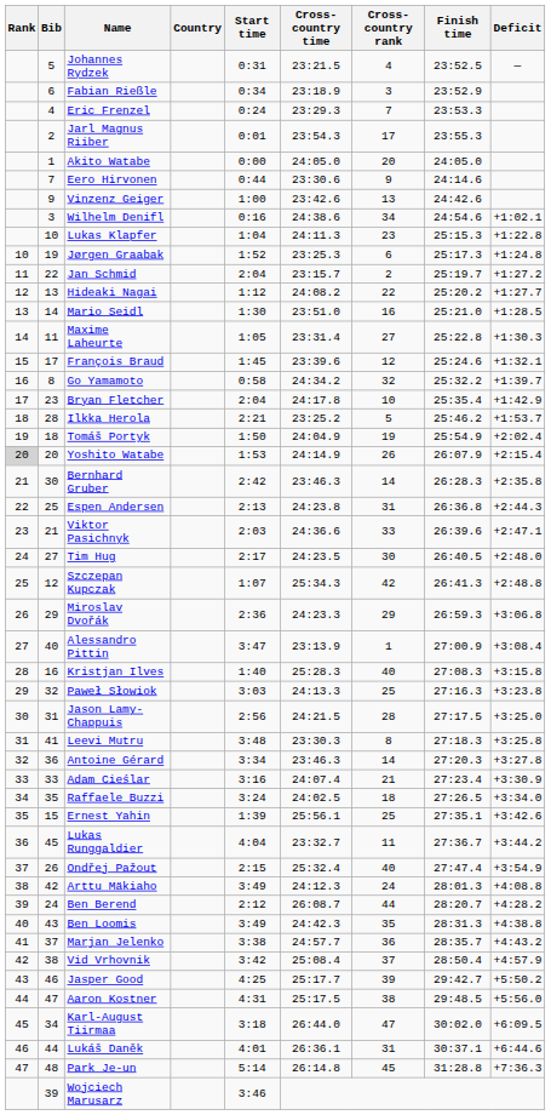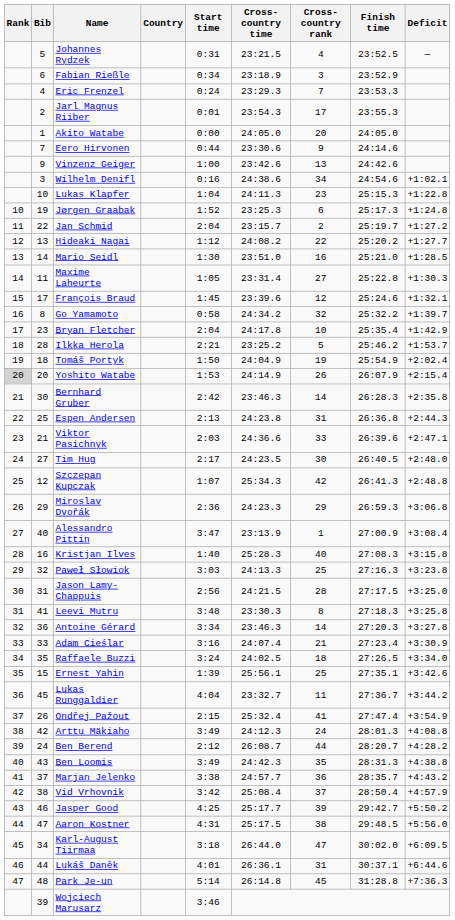 <table class="wikitable sortable" style="text-align:center">
 <tr>
 <th>Rank</th>
 <th>Bib</th>
 <th>Name</th>
 <th>Country</th>
 <th>Start time</th>
 <th>Cross-country<br>time</th>
 <th>Cross-country <br>rank</th>
 <th>Finish time</th>
 <th>Deficit</th>
 </tr>
 <tr>
 <td></td>
 <td>5</td>
 <td align="left"><a href='#'>Johannes Rydzek</a></td>
 <td align="left"></td>
 <td>0:31</td>
 <td>23:21.5</td>
 <td>4</td>
 <td>23:52.5</td>
 <td>—</td>
 </tr>
 <tr>
 <td></td>
 <td>6</td>
 <td align="left"><a href='#'>Fabian Rießle</a></td>
 <td align="left"></td>
 <td>0:34</td>
 <td>23:18.9</td>
 <td>3</td>
 <td>23:52.9</td>
 <td></td>
 </tr>
 <tr>
 <td></td>
 <td>4</td>
 <td align="left"><a href='#'>Eric Frenzel</a></td>
 <td align="left"></td>
 <td>0:24</td>
 <td>23:29.3</td>
 <td>7</td>
 <td>23:53.3</td>
 <td></td>
 </tr>
 <tr>
 <td></td>
 <td>2</td>
 <td align="left"><a href='#'>Jarl Magnus Riiber</a></td>
 <td align="left"></td>
 <td>0:01</td>
 <td>23:54.3</td>
 <td>17</td>
 <td>23:55.3</td>
 <td></td>
 </tr>
 <tr>
 <td></td>
 <td>1</td>
 <td align="left"><a href='#'>Akito Watabe</a></td>
 <td align="left"></td>
 <td>0:00</td>
 <td>24:05.0</td>
 <td>20</td>
 <td>24:05.0</td>
 <td></td>
 </tr>
 <tr>
 <td></td>
 <td>7</td>
 <td align="left"><a href='#'>Eero Hirvonen</a></td>
 <td align="left"></td>
 <td>0:44</td>
 <td>23:30.6</td>
 <td>9</td>
 <td>24:14.6</td>
 <td></td>
 </tr>
 <tr>
 <td></td>
 <td>9</td>
 <td align="left"><a href='#'>Vinzenz Geiger</a></td>
 <td align="left"></td>
 <td>1:00</td>
 <td>23:42.6</td>
 <td>13</td>
 <td>24:42.6</td>
 <td></td>
 </tr>
 <tr>
 <td></td>
 <td>3</td>
 <td align="left"><a href='#'>Wilhelm Denifl</a></td>
 <td align="left"></td>
 <td>0:16</td>
 <td>24:38.6</td>
 <td>34</td>
 <td>24:54.6</td>
 <td>+1:02.1</td>
 </tr>
 <tr>
 <td></td>
 <td>10</td>
 <td align="left"><a href='#'>Lukas Klapfer</a></td>
 <td align="left"></td>
 <td>1:04</td>
 <td>24:11.3</td>
 <td>23</td>
 <td>25:15.3</td>
 <td>+1:22.8</td>
 </tr>
 <tr>
 <td>10</td>
 <td>19</td>
 <td align="left"><a href='#'>Jørgen Graabak</a></td>
 <td align="left"></td>
 <td>1:52</td>
 <td>23:25.3</td>
 <td>6</td>
 <td>25:17.3</td>
 <td>+1:24.8</td>
 </tr>
 <tr>
 <td>11</td>
 <td>22</td>
 <td align="left"><a href='#'>Jan Schmid</a></td>
 <td align="left"></td>
 <td>2:04</td>
 <td>23:15.7</td>
 <td>2</td>
 <td>25:19.7</td>
 <td>+1:27.2</td>
 </tr>
 <tr>
 <td>12</td>
 <td>13</td>
 <td align="left"><a href='#'>Hideaki Nagai</a></td>
 <td align="left"></td>
 <td>1:12</td>
 <td>24:08.2</td>
 <td>22</td>
 <td>25:20.2</td>
 <td>+1:27.7</td>
 </tr>
 <tr>
 <td>13</td>
 <td>14</td>
 <td align="left"><a href='#'>Mario Seidl</a></td>
 <td align="left"></td>
 <td>1:30</td>
 <td>23:51.0</td>
 <td>16</td>
 <td>25:21.0</td>
 <td>+1:28.5</td>
 </tr>
 <tr>
 <td>14</td>
 <td>11</td>
 <td align="left"><a href='#'>Maxime Laheurte</a></td>
 <td align="left"></td>
 <td>1:05</td>
 <td>23:31.4</td>
 <td>27</td>
 <td>25:22.8</td>
 <td>+1:30.3</td>
 </tr>
 <tr>
 <td>15</td>
 <td>17</td>
 <td align="left"><a href='#'>François Braud</a></td>
 <td align="left"></td>
 <td>1:45</td>
 <td>23:39.6</td>
 <td>12</td>
 <td>25:24.6</td>
 <td>+1:32.1</td>
 </tr>
 <tr>
 <td>16</td>
 <td>8</td>
 <td align="left"><a href='#'>Go Yamamoto</a></td>
 <td align="left"></td>
 <td>0:58</td>
 <td>24:34.2</td>
 <td>32</td>
 <td>25:32.2</td>
 <td>+1:39.7</td>
 </tr>
 <tr>
 <td>17</td>
 <td>23</td>
 <td align="left"><a href='#'>Bryan Fletcher</a></td>
 <td align="left"></td>
 <td>2:04</td>
 <td>24:17.8</td>
 <td>10</td>
 <td>25:35.4</td>
 <td>+1:42.9</td>
 </tr>
 <tr>
 <td>18</td>
 <td>28</td>
 <td align="left"><a href='#'>Ilkka Herola</a></td>
 <td align="left"></td>
 <td>2:21</td>
 <td>23:25.2</td>
 <td>5</td>
 <td>25:46.2</td>
 <td>+1:53.7</td>
 </tr>
 <tr>
 <td>19</td>
 <td>18</td>
 <td align="left"><a href='#'>Tomáš Portyk</a></td>
 <td align="left"></td>
 <td>1:50</td>
 <td>24:04.9</td>
 <td>19</td>
 <td>25:54.9</td>
 <td>+2:02.4</td>
 </tr>
 <tr>
 <td style="background: lightgrey;">20</td>
 <td>20</td>
 <td align="left"><a href='#'>Yoshito Watabe</a></td>
 <td align="left"></td>
 <td>1:53</td>
 <td>24:14.9</td>
 <td>26</td>
 <td>26:07.9</td>
 <td>+2:15.4</td>
 </tr>
 <tr>
 <td>21</td>
 <td>30</td>
 <td align="left"><a href='#'>Bernhard Gruber</a></td>
 <td align="left"></td>
 <td>2:42</td>
 <td>23:46.3</td>
 <td>14</td>
 <td>26:28.3</td>
 <td>+2:35.8</td>
 </tr>
 <tr>
 <td>22</td>
 <td>25</td>
 <td align="left"><a href='#'>Espen Andersen</a></td>
 <td align="left"></td>
 <td>2:13</td>
 <td>24:23.8</td>
 <td>31</td>
 <td>26:36.8</td>
 <td>+2:44.3</td>
 </tr>
 <tr>
 <td>23</td>
 <td>21</td>
 <td align="left"><a href='#'>Viktor Pasichnyk</a></td>
 <td align="left"></td>
 <td>2:03</td>
 <td>24:36.6</td>
 <td>33</td>
 <td>26:39.6</td>
 <td>+2:47.1</td>
 </tr>
 <tr>
 <td>24</td>
 <td>27</td>
 <td align="left"><a href='#'>Tim Hug</a></td>
 <td align="left"></td>
 <td>2:17</td>
 <td>24:23.5</td>
 <td>30</td>
 <td>26:40.5</td>
 <td>+2:48.0</td>
 </tr>
 <tr>
 <td>25</td>
 <td>12</td>
 <td align="left"><a href='#'>Szczepan Kupczak</a></td>
 <td align="left"></td>
 <td>1:07</td>
 <td>25:34.3</td>
 <td>42</td>
 <td>26:41.3</td>
 <td>+2:48.8</td>
 </tr>
 <tr>
 <td>26</td>
 <td>29</td>
 <td align="left"><a href='#'>Miroslav Dvořák</a></td>
 <td align="left"></td>
 <td>2:36</td>
 <td>24:23.3</td>
 <td>29</td>
 <td>26:59.3</td>
 <td>+3:06.8</td>
 </tr>
 <tr>
 <td>27</td>
 <td>40</td>
 <td align="left"><a href='#'>Alessandro Pittin</a></td>
 <td align="left"></td>
 <td>3:47</td>
 <td>23:13.9</td>
 <td>1</td>
 <td>27:00.9</td>
 <td>+3:08.4</td>
 </tr>
 <tr>
 <td>28</td>
 <td>16</td>
 <td align="left"><a href='#'>Kristjan Ilves</a></td>
 <td align="left"></td>
 <td>1:40</td>
 <td>25:28.3</td>
 <td>40</td>
 <td>27:08.3</td>
 <td>+3:15.8</td>
 </tr>
 <tr>
 <td>29</td>
 <td>32</td>
 <td align="left"><a href='#'>Paweł Słowiok</a></td>
 <td align="left"></td>
 <td>3:03</td>
 <td>24:13.3</td>
 <td>25</td>
 <td>27:16.3</td>
 <td>+3:23.8</td>
 </tr>
 <tr>
 <td>30</td>
 <td>31</td>
 <td align="left"><a href='#'>Jason Lamy-Chappuis</a></td>
 <td align="left"></td>
 <td>2:56</td>
 <td>24:21.5</td>
 <td>28</td>
 <td>27:17.5</td>
 <td>+3:25.0</td>
 </tr>
 <tr>
 <td>31</td>
 <td>41</td>
 <td align="left"><a href='#'>Leevi Mutru</a></td>
 <td align="left"></td>
 <td>3:48</td>
 <td>23:30.3</td>
 <td>8</td>
 <td>27:18.3</td>
 <td>+3:25.8</td>
 </tr>
 <tr>
 <td>32</td>
 <td>36</td>
 <td align="left"><a href='#'>Antoine Gérard</a></td>
 <td align="left"></td>
 <td>3:34</td>
 <td>23:46.3</td>
 <td>14</td>
 <td>27:20.3</td>
 <td>+3:27.8</td>
 </tr>
 <tr>
 <td>33</td>
 <td>33</td>
 <td align="left"><a href='#'>Adam Cieślar</a></td>
 <td align="left"></td>
 <td>3:16</td>
 <td>24:07.4</td>
 <td>21</td>
 <td>27:23.4</td>
 <td>+3:30.9</td>
 </tr>
 <tr>
 <td>34</td>
 <td>35</td>
 <td align="left"><a href='#'>Raffaele Buzzi</a></td>
 <td align="left"></td>
 <td>3:24</td>
 <td>24:02.5</td>
 <td>18</td>
 <td>27:26.5</td>
 <td>+3:34.0</td>
 </tr>
 <tr>
 <td>35</td>
 <td>15</td>
 <td align="left"><a href='#'>Ernest Yahin</a></td>
 <td align="left"></td>
 <td>1:39</td>
 <td>25:56.1</td>
 <td>25</td>
 <td>27:35.1</td>
 <td>+3:42.6</td>
 </tr>
 <tr>
 <td>36</td>
 <td>45</td>
 <td align="left"><a href='#'>Lukas Runggaldier</a></td>
 <td align="left"></td>
 <td>4:04</td>
 <td>23:32.7</td>
 <td>11</td>
 <td>27:36.7</td>
 <td>+3:44.2</td>
 </tr>
 <tr>
 <td>37</td>
 <td>26</td>
 <td align="left"><a href='#'>Ondřej Pažout</a></td>
 <td align="left"></td>
 <td>2:15</td>
 <td>25:32.4</td>
-<td>40</td>
+<td>41</td>
 <td>27:47.4</td>
 <td>+3:54.9</td>
 </tr>
 <tr>
 <td>38</td>
 <td>42</td>
 <td align="left"><a href='#'>Arttu Mäkiaho</a></td>
 <td align="left"></td>
 <td>3:49</td>
 <td>24:12.3</td>
 <td>24</td>
 <td>28:01.3</td>
 <td>+4:08.8</td>
 </tr>
 <tr>
 <td>39</td>
 <td>24</td>
 <td align="left"><a href='#'>Ben Berend</a></td>
 <td align="left"></td>
 <td>2:12</td>
 <td>26:08.7</td>
 <td>44</td>
 <td>28:20.7</td>
 <td>+4:28.2</td>
 </tr>
 <tr>
 <td>40</td>
 <td>43</td>
 <td align="left"><a href='#'>Ben Loomis</a></td>
 <td align="left"></td>
 <td>3:49</td>
 <td>24:42.3</td>
 <td>35</td>
 <td>28:31.3</td>
 <td>+4:38.8</td>
 </tr>
 <tr>
 <td>41</td>
 <td>37</td>
 <td align="left"><a href='#'>Marjan Jelenko</a></td>
 <td align="left"></td>
 <td>3:38</td>
 <td>24:57.7</td>
 <td>36</td>
 <td>28:35.7</td>
 <td>+4:43.2</td>
 </tr>
 <tr>
 <td>42</td>
 <td>38</td>
 <td align="left"><a href='#'>Vid Vrhovnik</a></td>
 <td align="left"></td>
 <td>3:42</td>
 <td>25:08.4</td>
 <td>37</td>
 <td>28:50.4</td>
 <td>+4:57.9</td>
 </tr>
 <tr>
 <td>43</td>
 <td>46</td>
 <td align="left"><a href='#'>Jasper Good</a></td>
 <td align="left"></td>
 <td>4:25</td>
 <td>25:17.7</td>
 <td>39</td>
 <td>29:42.7</td>
 <td>+5:50.2</td>
 </tr>
 <tr>
 <td>44</td>
 <td>47</td>
 <td align="left"><a href='#'>Aaron Kostner</a></td>
 <td align="left"></td>
 <td>4:31</td>
 <td>25:17.5</td>
 <td>38</td>
 <td>29:48.5</td>
 <td>+5:56.0</td>
 </tr>
 <tr>
 <td>45</td>
 <td>34</td>
 <td align="left"><a href='#'>Karl-August Tiirmaa</a></td>
 <td align="left"></td>
 <td>3:18</td>
 <td>26:44.0</td>
 <td>47</td>
 <td>30:02.0</td>
 <td>+6:09.5</td>
 </tr>
 <tr>
 <td>46</td>
 <td>44</td>
 <td align="left"><a href='#'>Lukáš Daněk</a></td>
 <td align="left"></td>
 <td>4:01</td>
 <td>26:36.1</td>
 <td>31</td>
 <td>30:37.1</td>
 <td>+6:44.6</td>
 </tr>
 <tr>
 <td>47</td>
 <td>48</td>
 <td align="left"><a href='#'>Park Je-un</a></td>
 <td align="left"></td>
 <td>5:14</td>
 <td>26:14.8</td>
 <td>45</td>
 <td>31:28.8</td>
 <td>+7:36.3</td>
 </tr>
 <tr>
 <td></td>
 <td>39</td>
 <td align="left"><a href='#'>Wojciech Marusarz</a></td>
 <td align="left"></td>
 <td>3:46</td>
 <td colspan=4></td>
 </tr>
 </table>
